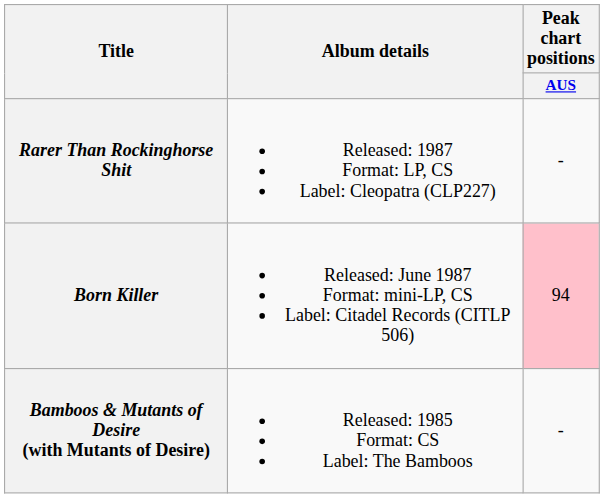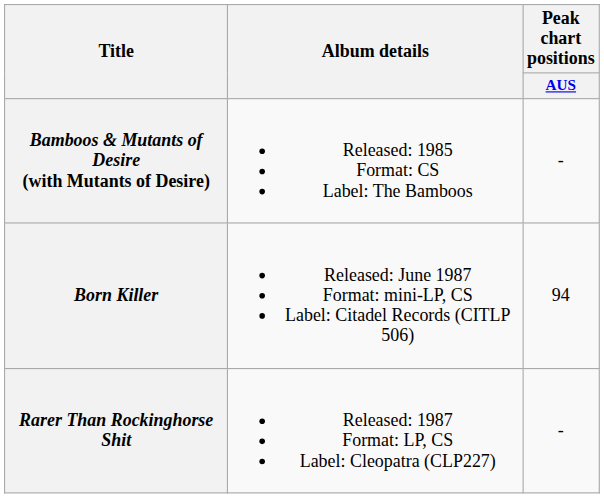 <table class="wikitable plainrowheaders" style="text-align:center;" border="1">
 <tr>
 <th scope="col" rowspan="2" style="width:12em;">Title</th>
 <th scope="col" rowspan="2" style="width:16em;">Album details</th>
 <th scope="col" colspan="1">Peak chart<br>positions</th>
 </tr>
 <tr>
 <th scope="col" style="width:3em; font-size:85%"><a href='#'>AUS</a><br></th>
 </tr>
 <tr>
-<th scope="row"><em>Rarer Than Rockinghorse Shit</em></th>
-<td><br><ul><li>Released: 1987</li><li>Format: LP, CS</li><li>Label: Cleopatra (CLP227)</li></ul></td>
+<th scope="row"><em>Bamboos & Mutants of Desire</em><br>(with Mutants of Desire)</th>
+<td><br><ul><li>Released: 1985</li><li>Format: CS</li><li>Label: The Bamboos</li></ul></td>
 <td>-</td>
 </tr>
 <tr>
 <th scope="row"><em>Born Killer</em></th>
 <td><br><ul><li>Released: June 1987</li><li>Format: mini-LP, CS</li><li>Label: Citadel Records (CITLP 506)</li></ul></td>
-<td style="background: pink;">94</td>
+<td>94</td>
 </tr>
 <tr>
-<th scope="row"><em>Bamboos & Mutants of Desire</em><br>(with Mutants of Desire)</th>
-<td><br><ul><li>Released: 1985</li><li>Format: CS</li><li>Label: The Bamboos</li></ul></td>
+<th scope="row"><em>Rarer Than Rockinghorse Shit</em></th>
+<td><br><ul><li>Released: 1987</li><li>Format: LP, CS</li><li>Label: Cleopatra (CLP227)</li></ul></td>
 <td>-</td>
 </tr>
 </table>
